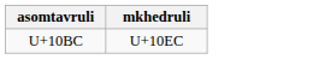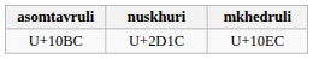 <table class="wikitable" style="width:100">
 <tr>
 <th width="100">asomtavruli</th>
+<th width="100">nuskhuri</th>
 <th width="100">mkhedruli</th>
 </tr>
 <tr>
 <td align="center">U+10BC</td>
+<td align="center">U+2D1C</td>
 <td align="center">U+10EC</td>
 </tr>
 </table>
